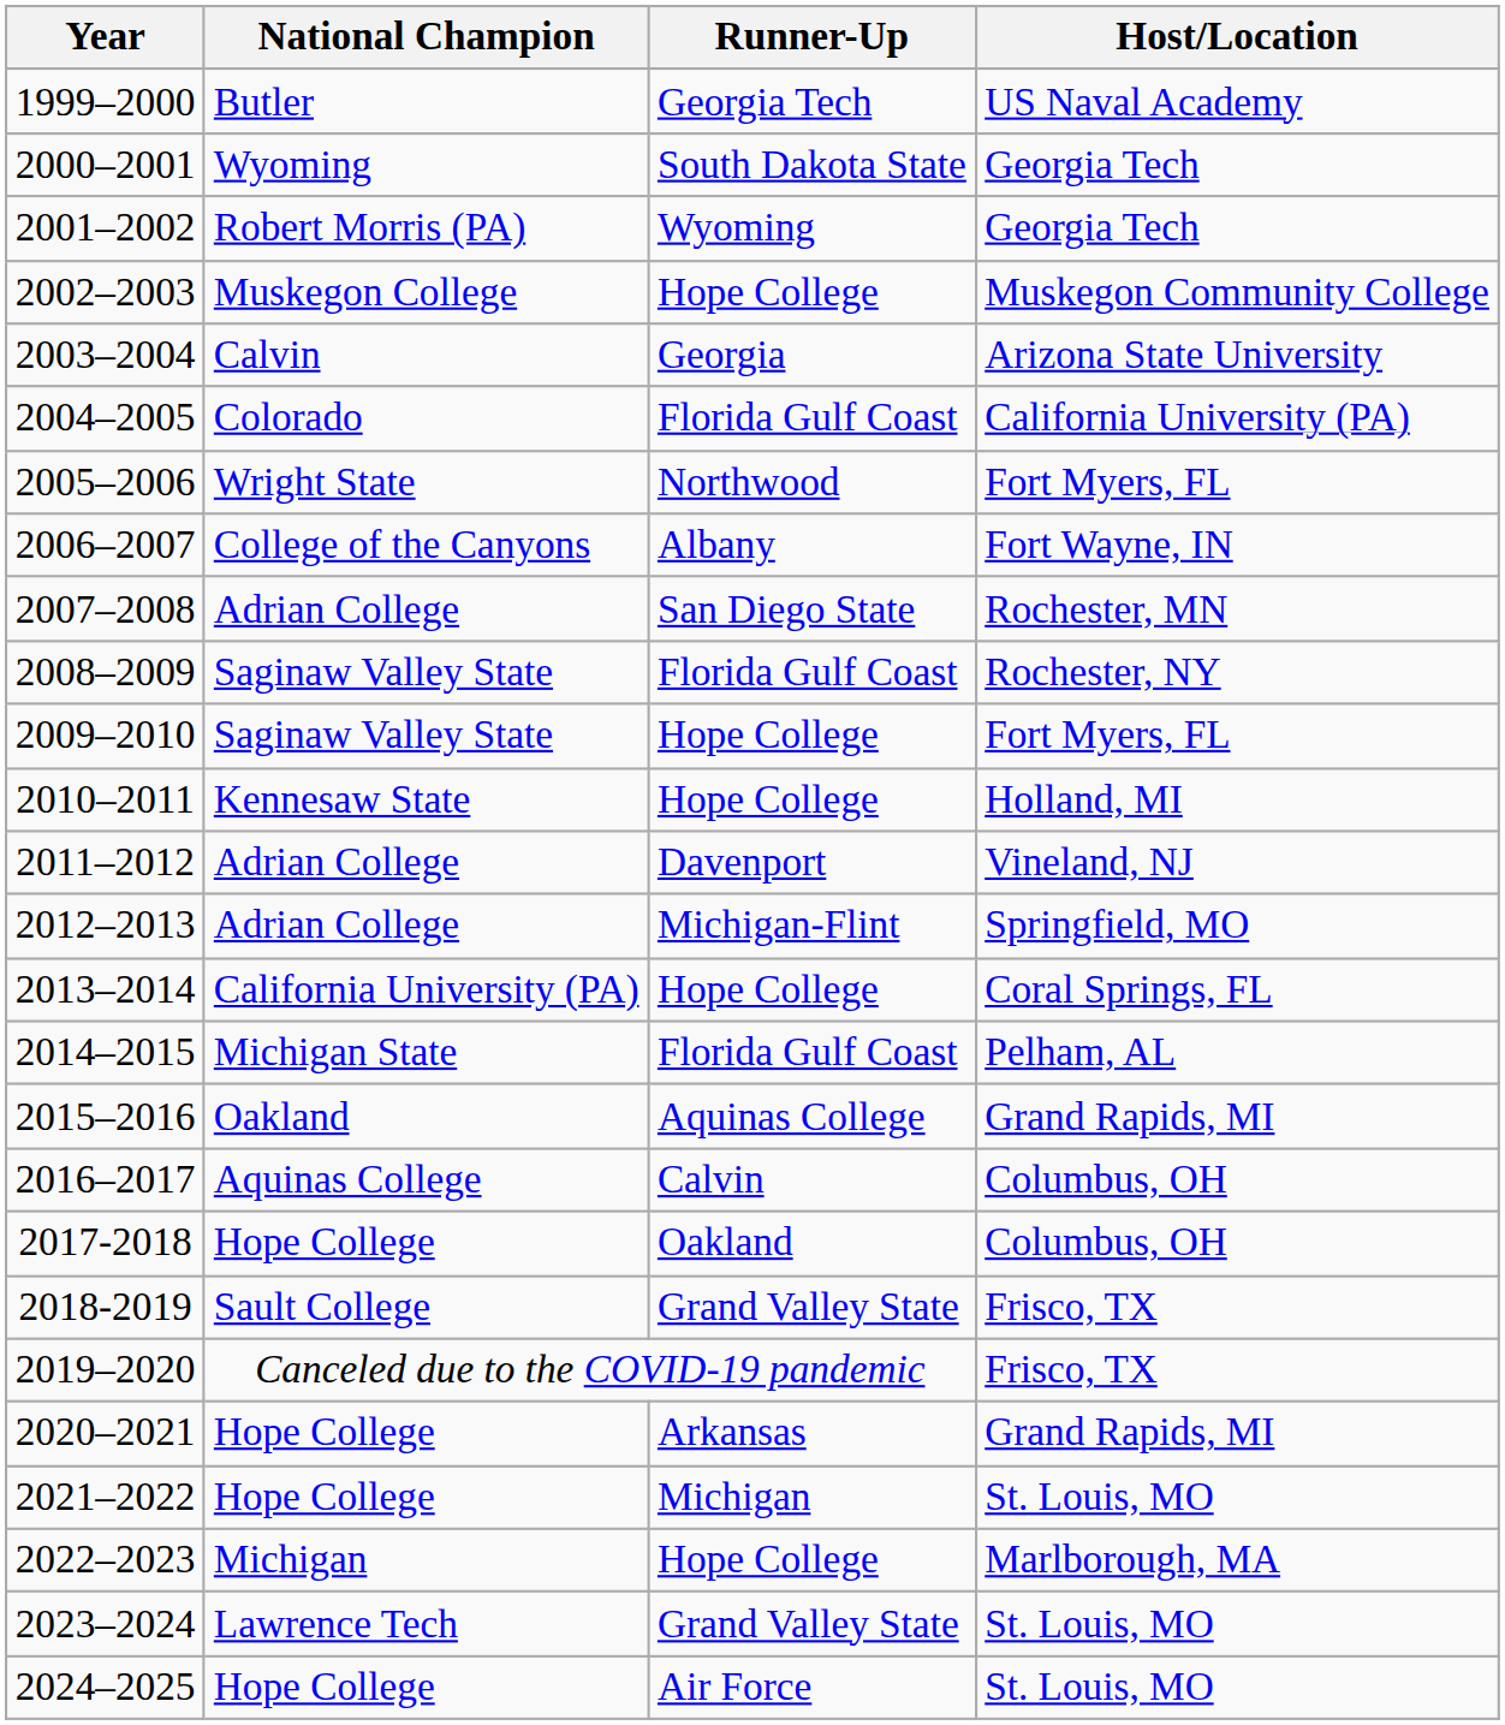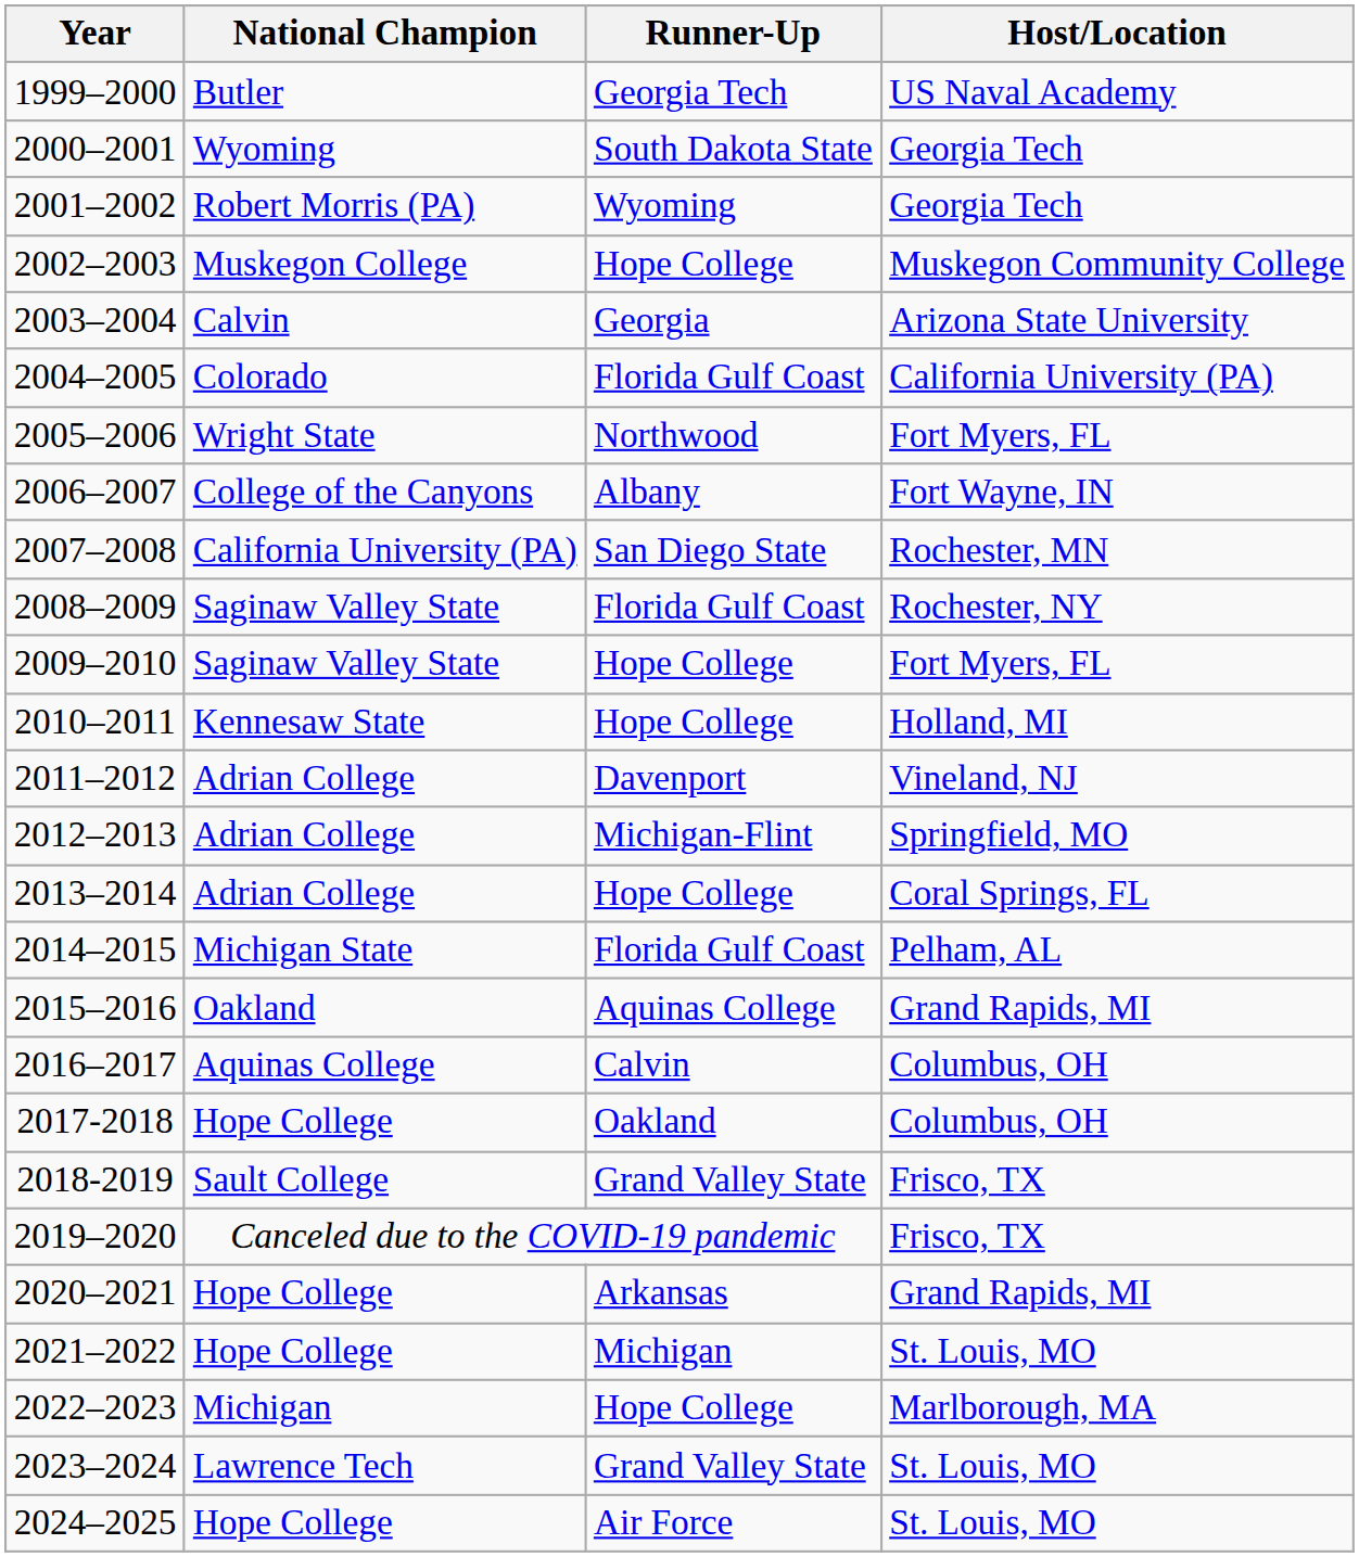 <table class="wikitable">
 <tr>
 <th>Year</th>
 <th>National Champion</th>
 <th>Runner-Up</th>
 <th>Host/Location</th>
 </tr>
 <tr>
 <td align=center>1999–2000</td>
 <td><a href='#'>Butler</a></td>
 <td><a href='#'>Georgia Tech</a></td>
 <td><a href='#'>US Naval Academy</a></td>
 </tr>
 <tr>
 <td align=center>2000–2001</td>
 <td><a href='#'>Wyoming</a></td>
 <td><a href='#'>South Dakota State</a></td>
 <td><a href='#'>Georgia Tech</a></td>
 </tr>
 <tr>
 <td align=center>2001–2002</td>
 <td><a href='#'>Robert Morris (PA)</a></td>
 <td><a href='#'>Wyoming</a></td>
 <td><a href='#'>Georgia Tech</a></td>
 </tr>
 <tr>
 <td align=center>2002–2003</td>
 <td><a href='#'>Muskegon College</a></td>
 <td><a href='#'>Hope College</a></td>
 <td><a href='#'>Muskegon Community College</a></td>
 </tr>
 <tr>
 <td align=center>2003–2004</td>
 <td><a href='#'>Calvin</a></td>
 <td><a href='#'>Georgia</a></td>
 <td><a href='#'>Arizona State University</a></td>
 </tr>
 <tr>
 <td align=center>2004–2005</td>
 <td><a href='#'>Colorado</a></td>
 <td><a href='#'>Florida Gulf Coast</a></td>
 <td><a href='#'>California University (PA)</a></td>
 </tr>
 <tr>
 <td align=center>2005–2006</td>
 <td><a href='#'>Wright State</a></td>
 <td><a href='#'>Northwood</a></td>
 <td><a href='#'>Fort Myers, FL</a></td>
 </tr>
 <tr>
 <td align=center>2006–2007</td>
 <td><a href='#'>College of the Canyons</a></td>
 <td><a href='#'>Albany</a></td>
 <td><a href='#'>Fort Wayne, IN</a></td>
 </tr>
 <tr>
 <td align=center>2007–2008</td>
-<td><a href='#'>Adrian College</a></td>
+<td><a href='#'>California University (PA)</a></td>
 <td><a href='#'>San Diego State</a></td>
 <td><a href='#'>Rochester, MN</a></td>
 </tr>
 <tr>
 <td align=center>2008–2009</td>
 <td><a href='#'>Saginaw Valley State</a></td>
 <td><a href='#'>Florida Gulf Coast</a></td>
 <td><a href='#'>Rochester, NY</a></td>
 </tr>
 <tr>
 <td align=center>2009–2010</td>
 <td><a href='#'>Saginaw Valley State</a></td>
 <td><a href='#'>Hope College</a></td>
 <td><a href='#'>Fort Myers, FL</a></td>
 </tr>
 <tr>
 <td align=center>2010–2011</td>
 <td><a href='#'>Kennesaw State</a></td>
 <td><a href='#'>Hope College</a></td>
 <td><a href='#'>Holland, MI</a></td>
 </tr>
 <tr>
 <td align=center>2011–2012</td>
 <td><a href='#'>Adrian College</a></td>
 <td><a href='#'>Davenport</a></td>
 <td><a href='#'>Vineland, NJ</a></td>
 </tr>
 <tr>
 <td align=center>2012–2013</td>
 <td><a href='#'>Adrian College</a></td>
 <td><a href='#'>Michigan-Flint</a></td>
 <td><a href='#'>Springfield, MO</a></td>
 </tr>
 <tr>
 <td align=center>2013–2014</td>
-<td><a href='#'>California University (PA)</a></td>
+<td><a href='#'>Adrian College</a></td>
 <td><a href='#'>Hope College</a></td>
 <td><a href='#'>Coral Springs, FL</a></td>
 </tr>
 <tr>
 <td align=center>2014–2015</td>
 <td><a href='#'>Michigan State</a></td>
 <td><a href='#'>Florida Gulf Coast</a></td>
 <td><a href='#'>Pelham, AL</a></td>
 </tr>
 <tr>
 <td align=center>2015–2016</td>
 <td><a href='#'>Oakland</a></td>
 <td><a href='#'>Aquinas College</a></td>
 <td><a href='#'>Grand Rapids, MI</a></td>
 </tr>
 <tr>
 <td align=center>2016–2017</td>
 <td><a href='#'>Aquinas College</a></td>
 <td><a href='#'>Calvin</a></td>
 <td><a href='#'>Columbus, OH</a></td>
 </tr>
 <tr>
 <td align=center>2017-2018</td>
 <td><a href='#'>Hope College</a></td>
 <td><a href='#'>Oakland</a></td>
 <td><a href='#'>Columbus, OH</a></td>
 </tr>
 <tr>
 <td align=center>2018-2019</td>
 <td><a href='#'>Sault College</a></td>
 <td><a href='#'>Grand Valley State</a></td>
 <td><a href='#'>Frisco, TX</a></td>
 </tr>
 <tr>
 <td align=center>2019–2020</td>
 <td colspan="2" align=center><em>Canceled due to the <a href='#'>COVID-19 pandemic</a></em></td>
 <td><a href='#'>Frisco, TX</a></td>
 </tr>
 <tr>
 <td align=center>2020–2021</td>
 <td><a href='#'>Hope College</a></td>
 <td><a href='#'>Arkansas</a></td>
 <td><a href='#'>Grand Rapids, MI</a></td>
 </tr>
 <tr>
 <td align=center>2021–2022</td>
 <td><a href='#'>Hope College</a></td>
 <td><a href='#'>Michigan</a></td>
 <td><a href='#'>St. Louis, MO</a></td>
 </tr>
 <tr>
 <td align=center>2022–2023</td>
 <td><a href='#'>Michigan</a></td>
 <td><a href='#'>Hope College</a></td>
 <td><a href='#'>Marlborough, MA</a></td>
 </tr>
 <tr>
 <td align=center>2023–2024</td>
 <td><a href='#'>Lawrence Tech</a></td>
 <td><a href='#'>Grand Valley State</a></td>
 <td><a href='#'>St. Louis, MO</a></td>
 </tr>
 <tr>
 <td align=center>2024–2025</td>
 <td><a href='#'>Hope College</a></td>
 <td><a href='#'>Air Force</a></td>
 <td><a href='#'>St. Louis, MO</a></td>
 </tr>
 </table>
